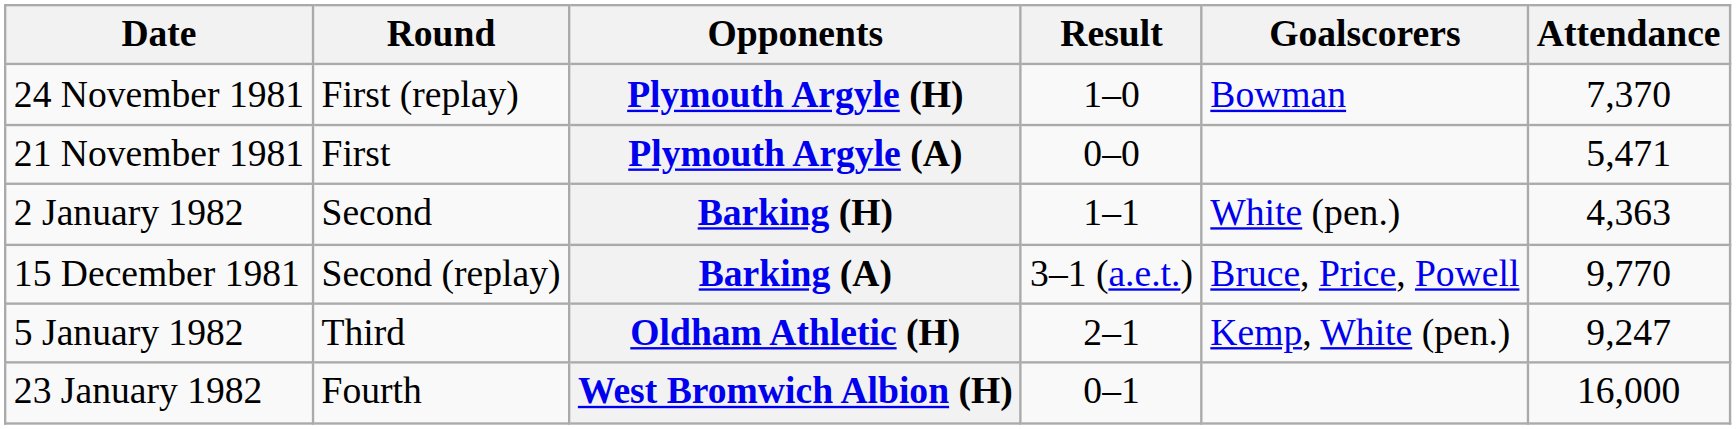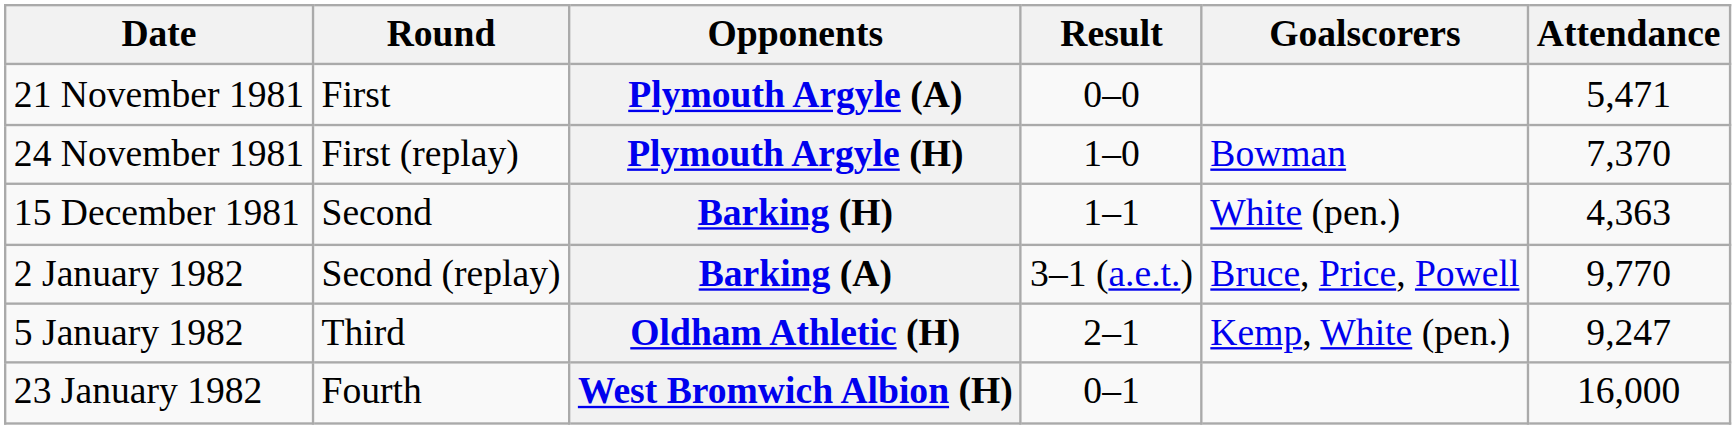 <table class="wikitable plainrowheaders sortable">
 <tr>
 <th scope=col>Date</th>
 <th scope=col>Round</th>
 <th scope=col>Opponents</th>
 <th scope=col>Result</th>
 <th scope=col class=unsortable>Goalscorers</th>
 <th scope=col>Attendance</th>
 </tr>
 <tr>
+<td>21 November 1981</td>
+<td>First</td>
+<th scope=row><a href='#'>Plymouth Argyle</a> (A)</th>
+<td align=center>0–0</td>
+<td></td>
+<td align=center>5,471</td>
+</tr>
+<tr>
 <td>24 November 1981</td>
 <td>First (replay)</td>
 <th scope=row><a href='#'>Plymouth Argyle</a> (H)</th>
 <td align=center>1–0</td>
 <td><a href='#'>Bowman</a></td>
 <td align=center>7,370</td>
 </tr>
 <tr>
-<td>21 November 1981</td>
-<td>First</td>
-<th scope=row><a href='#'>Plymouth Argyle</a> (A)</th>
-<td align=center>0–0</td>
-<td></td>
-<td align=center>5,471</td>
-</tr>
-<tr>
-<td>2 January 1982</td>
+<td>15 December 1981</td>
 <td>Second</td>
 <th scope=row><a href='#'>Barking</a> (H)</th>
 <td align=center>1–1</td>
 <td><a href='#'>White</a> (pen.)</td>
 <td align=center>4,363</td>
 </tr>
 <tr>
-<td>15 December 1981</td>
+<td>2 January 1982</td>
 <td>Second (replay)</td>
 <th scope=row><a href='#'>Barking</a> (A)</th>
 <td align=center>3–1 (<a href='#'>a.e.t.</a>)</td>
 <td><a href='#'>Bruce</a>, <a href='#'>Price</a>, <a href='#'>Powell</a></td>
 <td align=center>9,770</td>
 </tr>
 <tr>
 <td>5 January 1982</td>
 <td>Third</td>
 <th scope=row><a href='#'>Oldham Athletic</a> (H)</th>
 <td align=center>2–1</td>
 <td><a href='#'>Kemp</a>, <a href='#'>White</a> (pen.)</td>
 <td align=center>9,247</td>
 </tr>
 <tr>
 <td>23 January 1982</td>
 <td>Fourth</td>
 <th scope=row><a href='#'>West Bromwich Albion</a> (H)</th>
 <td align=center>0–1</td>
 <td></td>
 <td align=center>16,000</td>
 </tr>
 </table>
